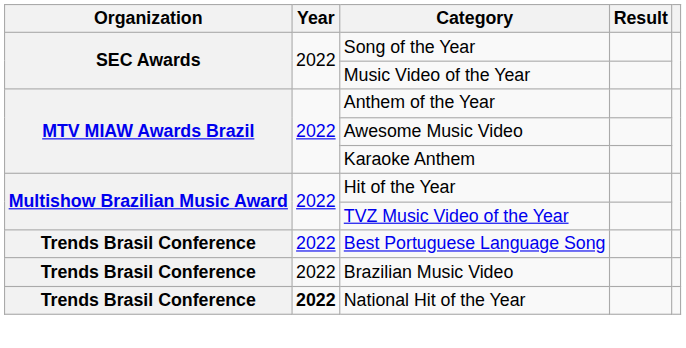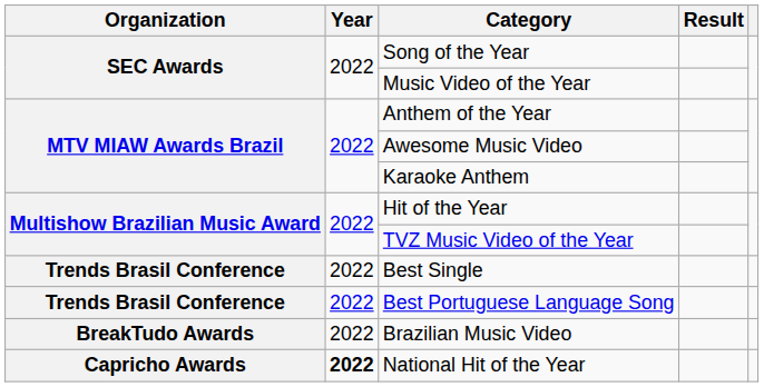 <table class="wikitable sortable plainrowheaders" style="border:none; margin:0;">
 <tr>
 <th scope="col">Organization</th>
 <th scope="col">Year</th>
 <th scope="col">Category</th>
 <th scope="col">Result</th>
 <th class="unsortable" scope="col"></th>
 </tr>
 <tr>
 <th scope="row" rowspan="2">SEC Awards</th>
 <td rowspan="2">2022</td>
 <td>Song of the Year</td>
 <td></td>
 <td rowspan="2"></td>
 </tr>
 <tr>
 <td>Music Video of the Year</td>
 <td></td>
 </tr>
 <tr>
 <th scope="row" rowspan="3"><a href='#'>MTV MIAW Awards Brazil</a></th>
 <td rowspan="3"><a href='#'>2022</a></td>
 <td>Anthem of the Year</td>
 <td></td>
 <td rowspan="3"></td>
 </tr>
 <tr>
 <td>Awesome Music Video</td>
 <td></td>
 </tr>
 <tr>
 <td>Karaoke Anthem</td>
 <td></td>
 </tr>
 <tr>
 <th scope="row" rowspan="2"><a href='#'>Multishow Brazilian Music Award</a></th>
 <td rowspan="2"><a href='#'>2022</a></td>
 <td>Hit of the Year</td>
 <td></td>
 <td rowspan="2"></td>
 </tr>
 <tr>
 <td><a href='#'>TVZ Music Video of the Year</a></td>
 <td></td>
 </tr>
 <tr>
 <th scope="row">Trends Brasil Conference</th>
+<td>2022</td>
+<td>Best Single</td>
+<td></td>
+<td></td>
+</tr>
+<tr>
+<th scope="row">Trends Brasil Conference</th>
 <td><a href='#'>2022</a></td>
 <td><a href='#'>Best Portuguese Language Song</a></td>
 <td></td>
 <td></td>
 </tr>
 <tr>
-<th scope="row">Trends Brasil Conference</th>
+<th scope="row">BreakTudo Awards</th>
 <td>2022</td>
 <td>Brazilian Music Video</td>
 <td></td>
 <td></td>
 </tr>
 <tr>
-<th scope="row">Trends Brasil Conference</th>
+<th scope="row">Capricho Awards</th>
 <td><strong>2022</strong></td>
 <td>National Hit of the Year</td>
 <td></td>
 <td></td>
 </tr>
 </table>
